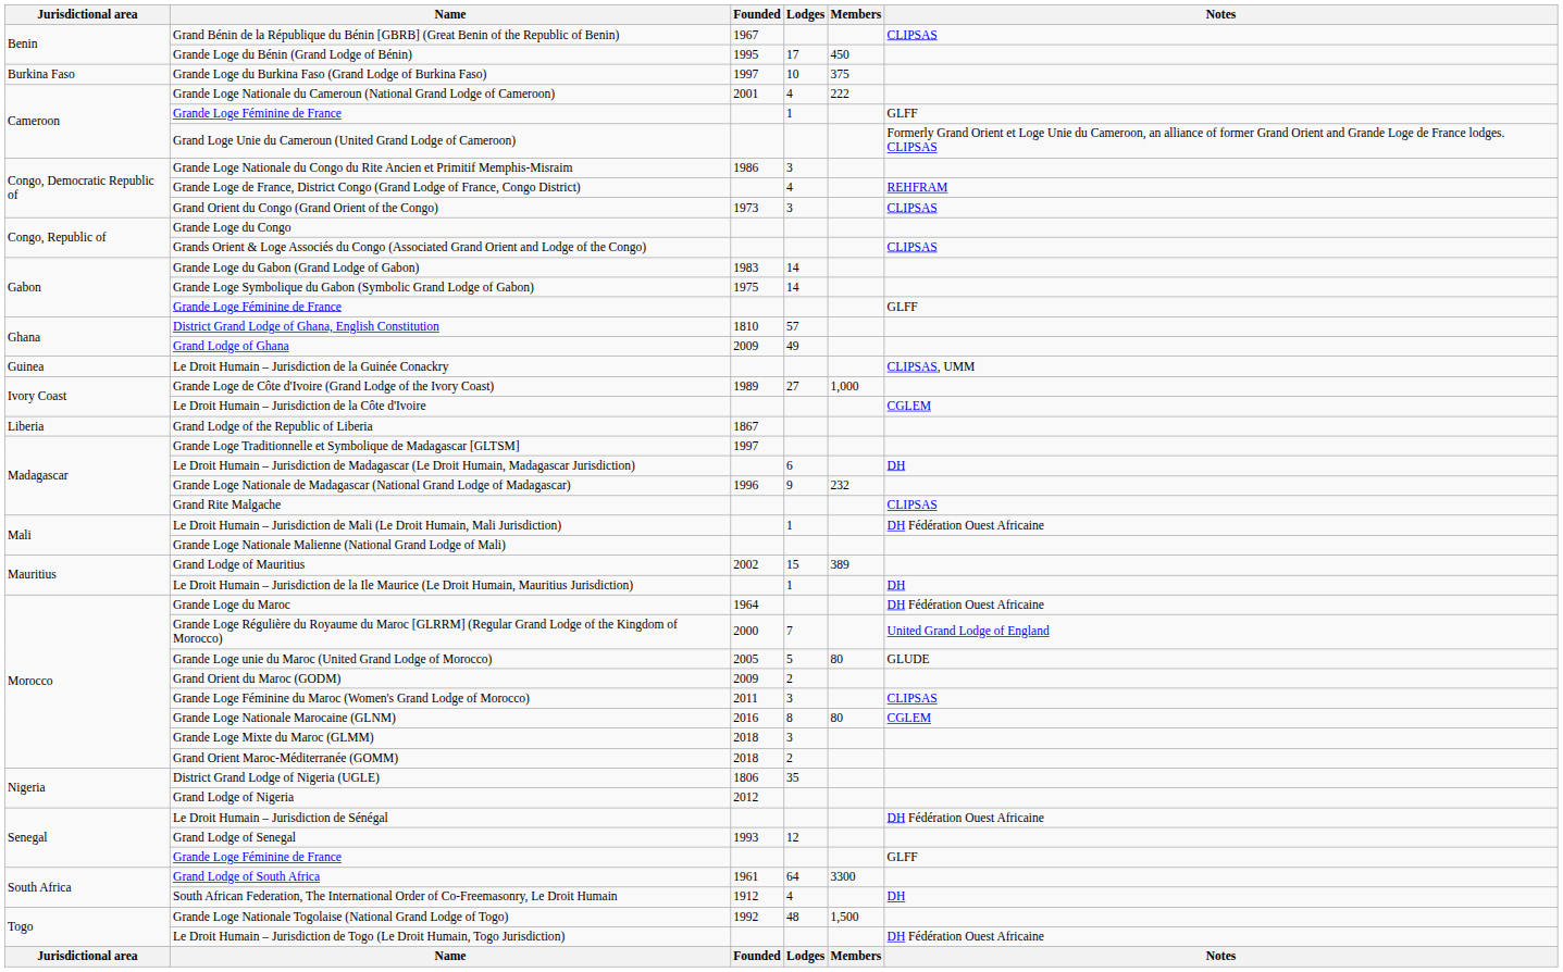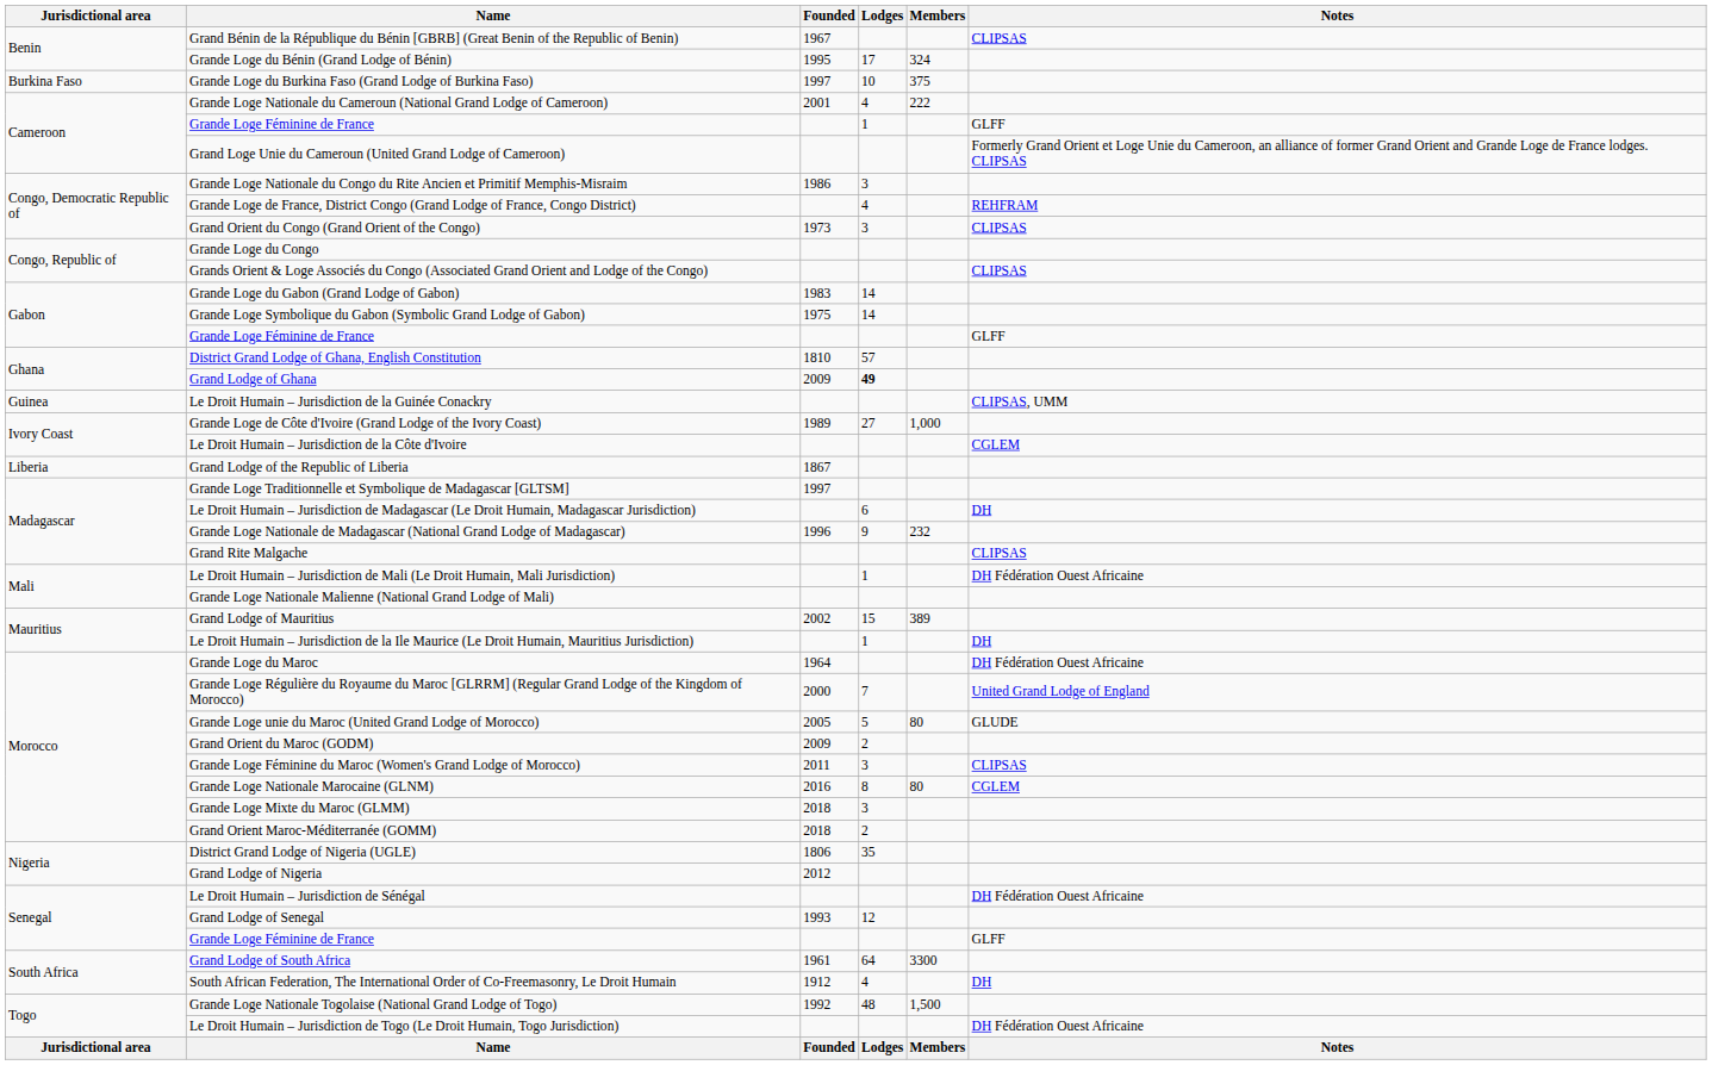 <table class="wikitable sortable" style="width: 100%;">
 <tr>
 <th scope="col">Jurisdictional area</th>
 <th scope="col">Name</th>
 <th scope="col">Founded</th>
 <th scope="col">Lodges</th>
 <th scope="col">Members</th>
 <th scope="col" class="unsortable">Notes</th>
 </tr>
 <tr>
 <td rowspan="2">Benin</td>
 <td>Grand Bénin de la République du Bénin [GBRB] (Great Benin of the Republic of Benin)</td>
 <td>1967</td>
 <td></td>
 <td></td>
 <td><a href='#'>CLIPSAS</a></td>
 </tr>
 <tr>
 <td>Grande Loge du Bénin (Grand Lodge of Bénin)</td>
 <td>1995</td>
 <td>17</td>
-<td>450</td>
+<td>324</td>
 <td></td>
 </tr>
 <tr>
 <td>Burkina Faso</td>
 <td>Grande Loge du Burkina Faso (Grand Lodge of Burkina Faso)</td>
 <td>1997</td>
 <td>10</td>
 <td>375</td>
 <td></td>
 </tr>
 <tr>
 <td rowspan="3">Cameroon</td>
 <td>Grande Loge Nationale du Cameroun (National Grand Lodge of Cameroon)</td>
 <td>2001</td>
 <td>4</td>
 <td>222</td>
 <td></td>
 </tr>
 <tr>
 <td><a href='#'>Grande Loge Féminine de France</a></td>
 <td></td>
 <td>1</td>
 <td></td>
 <td>GLFF</td>
 </tr>
 <tr ---->
 <td>Grand Loge Unie du Cameroun (United Grand Lodge of Cameroon)</td>
 <td></td>
 <td></td>
 <td></td>
 <td>Formerly Grand Orient et Loge Unie du Cameroon, an alliance of former Grand Orient and Grande Loge de France lodges. <a href='#'>CLIPSAS</a></td>
 </tr>
 <tr ---->
 <td rowspan="3">Congo, Democratic Republic of</td>
 <td>Grande Loge Nationale du Congo du Rite Ancien et Primitif Memphis-Misraim</td>
 <td>1986</td>
 <td>3</td>
 <td></td>
 <td></td>
 </tr>
 <tr ---->
 <td Grande Loge de France>Grande Loge de France, District Congo (Grand Lodge of France, Congo District)</td>
 <td></td>
 <td>4</td>
 <td></td>
 <td><a href='#'>REHFRAM</a></td>
 </tr>
 <tr ---->
 <td>Grand Orient du Congo (Grand Orient of the Congo)</td>
 <td>1973</td>
 <td>3</td>
 <td></td>
 <td><a href='#'>CLIPSAS</a></td>
 </tr>
 <tr ---->
 <td rowspan="2">Congo, Republic of</td>
 <td>Grande Loge du Congo</td>
 <td></td>
 <td></td>
 <td></td>
 <td></td>
 </tr>
 <tr ---->
 <td>Grands Orient & Loge Associés du Congo (Associated Grand Orient and Lodge of the Congo)</td>
 <td></td>
 <td></td>
 <td></td>
 <td><a href='#'>CLIPSAS</a></td>
 </tr>
 <tr ---->
 <td rowspan="3">Gabon</td>
 <td>Grande Loge du Gabon (Grand Lodge of Gabon)</td>
 <td>1983</td>
 <td>14 </td>
 <td></td>
 <td></td>
 </tr>
 <tr ---->
 <td>Grande Loge Symbolique du Gabon (Symbolic Grand Lodge of Gabon)</td>
 <td>1975</td>
 <td>14</td>
 <td></td>
 <td></td>
 </tr>
 <tr ---->
 <td><a href='#'>Grande Loge Féminine de France</a></td>
 <td></td>
 <td></td>
 <td></td>
 <td>GLFF</td>
 </tr>
 <tr ---->
 <td rowspan="2">Ghana</td>
 <td><a href='#'>District Grand Lodge of Ghana, English Constitution</a></td>
 <td>1810</td>
 <td>57</td>
 <td></td>
 <td></td>
 </tr>
 <tr ---->
 <td><a href='#'>Grand Lodge of Ghana</a></td>
 <td>2009</td>
-<td>49</td>
+<td><strong>49</strong></td>
 <td></td>
 <td></td>
 </tr>
 <tr ---->
 <td>Guinea</td>
 <td>Le Droit Humain – Jurisdiction de la Guinée Conackry</td>
 <td></td>
 <td></td>
 <td></td>
 <td><a href='#'>CLIPSAS</a>, UMM</td>
 </tr>
 <tr ---->
 <td rowspan="2">Ivory Coast</td>
 <td>Grande Loge de Côte d'Ivoire (Grand Lodge of the Ivory Coast)</td>
 <td>1989</td>
 <td>27</td>
 <td>1,000 </td>
 <td></td>
 </tr>
 <tr ---->
 <td>Le Droit Humain – Jurisdiction de la Côte d'Ivoire</td>
 <td></td>
 <td></td>
 <td></td>
 <td><a href='#'>CGLEM</a></td>
 </tr>
 <tr ---->
 <td>Liberia</td>
 <td>Grand Lodge of the Republic of Liberia</td>
 <td>1867</td>
 <td></td>
 <td></td>
 <td></td>
 </tr>
 <tr ---->
 <td rowspan="4">Madagascar</td>
 <td>Grande Loge Traditionnelle et Symbolique de Madagascar [GLTSM]</td>
 <td>1997</td>
 <td></td>
 <td></td>
 <td></td>
 </tr>
 <tr ---->
 <td>Le Droit Humain – Jurisdiction de Madagascar (Le Droit Humain, Madagascar Jurisdiction)</td>
 <td></td>
 <td>6</td>
 <td></td>
 <td><a href='#'>DH</a></td>
 </tr>
 <tr ---->
 <td>Grande Loge Nationale de Madagascar (National Grand Lodge of Madagascar)</td>
 <td>1996</td>
 <td>9</td>
 <td>232 </td>
 <td></td>
 </tr>
 <tr ---->
 <td>Grand Rite Malgache</td>
 <td></td>
 <td></td>
 <td></td>
 <td><a href='#'>CLIPSAS</a></td>
 </tr>
 <tr ---->
 <td rowspan="2">Mali</td>
 <td>Le Droit Humain – Jurisdiction de Mali (Le Droit Humain, Mali Jurisdiction)</td>
 <td></td>
 <td>1</td>
 <td></td>
 <td><a href='#'>DH</a> Fédération Ouest Africaine</td>
 </tr>
 <tr ---->
 <td>Grande Loge Nationale Malienne (National Grand Lodge of Mali)</td>
 <td></td>
 <td></td>
 <td></td>
 <td></td>
 </tr>
 <tr ---->
 <td rowspan="2">Mauritius</td>
 <td>Grand Lodge of Mauritius</td>
 <td>2002</td>
 <td>15</td>
 <td>389 </td>
 <td></td>
 </tr>
 <tr ---->
 <td>Le Droit Humain – Jurisdiction de la Ile Maurice (Le Droit Humain, Mauritius Jurisdiction)</td>
 <td></td>
 <td>1</td>
 <td></td>
 <td><a href='#'>DH</a></td>
 </tr>
 <tr ---->
 <td rowspan="8">Morocco</td>
 <td>Grande Loge du Maroc</td>
 <td>1964</td>
 <td></td>
 <td></td>
 <td><a href='#'>DH</a> Fédération Ouest Africaine</td>
 </tr>
 <tr ---->
 <td>Grande Loge Régulière du Royaume du Maroc [GLRRM] (Regular Grand Lodge of the Kingdom of Morocco)</td>
 <td>2000</td>
 <td>7 </td>
 <td></td>
 <td><a href='#'>United Grand Lodge of England</a></td>
 </tr>
 <tr ---->
 <td>Grande Loge unie du Maroc (United Grand Lodge of Morocco)</td>
 <td>2005</td>
 <td>5</td>
 <td>80</td>
 <td>GLUDE</td>
 </tr>
 <tr>
 <td>Grand Orient du Maroc (GODM)</td>
 <td>2009</td>
 <td>2</td>
 <td></td>
 <td></td>
 </tr>
 <tr ---->
 <td>Grande Loge Féminine du Maroc (Women's Grand Lodge of Morocco)</td>
 <td>2011</td>
 <td>3</td>
 <td></td>
 <td><a href='#'>CLIPSAS</a></td>
 </tr>
 <tr>
 <td>Grande Loge Nationale Marocaine (GLNM)</td>
 <td>2016</td>
 <td>8</td>
 <td>80</td>
 <td><a href='#'>CGLEM</a></td>
 </tr>
 <tr>
 <td>Grande Loge Mixte du Maroc (GLMM)</td>
 <td>2018</td>
 <td>3</td>
 <td></td>
 <td></td>
 </tr>
 <tr>
 <td>Grand Orient Maroc-Méditerranée (GOMM)</td>
 <td>2018</td>
 <td>2</td>
 <td></td>
 <td></td>
 </tr>
 <tr ---->
 <td rowspan="2">Nigeria</td>
 <td>District Grand Lodge of Nigeria (UGLE)</td>
 <td>1806</td>
 <td>35</td>
 <td></td>
 <td></td>
 </tr>
 <tr ---->
 <td>Grand Lodge of Nigeria</td>
 <td>2012</td>
 <td></td>
 <td></td>
 <td></td>
 </tr>
 <tr ---->
 <td rowspan="3">Senegal</td>
 <td>Le Droit Humain – Jurisdiction de Sénégal</td>
 <td></td>
 <td></td>
 <td></td>
 <td><a href='#'>DH</a>  Fédération Ouest Africaine</td>
 </tr>
 <tr ---->
 <td>Grand Lodge of Senegal</td>
 <td>1993</td>
 <td>12 </td>
 <td></td>
 <td></td>
 </tr>
 <tr ---->
 <td><a href='#'>Grande Loge Féminine de France</a></td>
 <td></td>
 <td></td>
 <td></td>
 <td>GLFF</td>
 </tr>
 <tr ---->
 <td rowspan="2">South Africa</td>
 <td><a href='#'>Grand Lodge of South Africa</a></td>
 <td>1961</td>
 <td>64</td>
 <td>3300</td>
 <td></td>
 </tr>
 <tr ---->
 <td>South African Federation, The International Order of Co-Freemasonry, Le Droit Humain </td>
 <td>1912</td>
 <td>4</td>
 <td></td>
 <td><a href='#'>DH</a></td>
 </tr>
 <tr ---->
 <td rowspan="2">Togo</td>
 <td>Grande Loge Nationale Togolaise (National Grand Lodge of Togo)</td>
 <td>1992</td>
 <td>48</td>
 <td>1,500 </td>
 <td></td>
 </tr>
 <tr ---->
 <td>Le Droit Humain – Jurisdiction de Togo (Le Droit Humain, Togo Jurisdiction)</td>
 <td></td>
 <td></td>
 <td></td>
 <td><a href='#'>DH</a>  Fédération Ouest Africaine</td>
 </tr>
 <tr ---->
 <th scope="col">Jurisdictional area</th>
 <th scope="col">Name</th>
 <th scope="col">Founded</th>
 <th scope="col">Lodges</th>
 <th scope="col">Members</th>
 <th scope="col" class="unsortable">Notes</th>
 </tr>
 </table>
